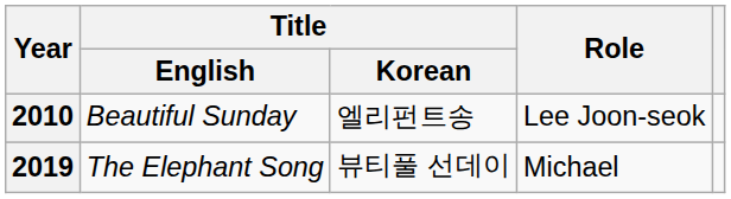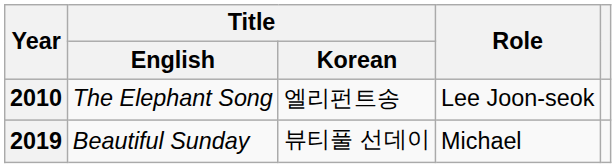 <table class="wikitable sortable plainrowheaders">
 <tr>
 <th scope="col" rowspan="2">Year</th>
 <th scope="col" colspan="2">Title</th>
 <th scope="col" rowspan="2">Role</th>
 <th scope="col" rowspan="2" class="unsortable"></th>
 </tr>
 <tr>
 <th>English</th>
 <th>Korean</th>
 </tr>
 <tr>
 <th scope="row">2010</th>
-<td><em>Beautiful Sunday</em></td>
+<td><em>The Elephant Song</em></td>
 <td>엘리펀트송</td>
 <td>Lee Joon-seok</td>
 <td></td>
 </tr>
 <tr>
 <th scope="row">2019</th>
-<td><em>The Elephant Song</em></td>
+<td><em>Beautiful Sunday</em></td>
 <td>뷰티풀 선데이</td>
 <td>Michael</td>
 <td></td>
 </tr>
 </table>
